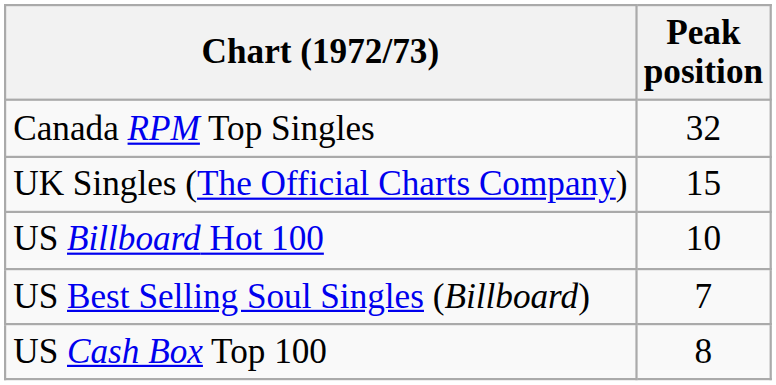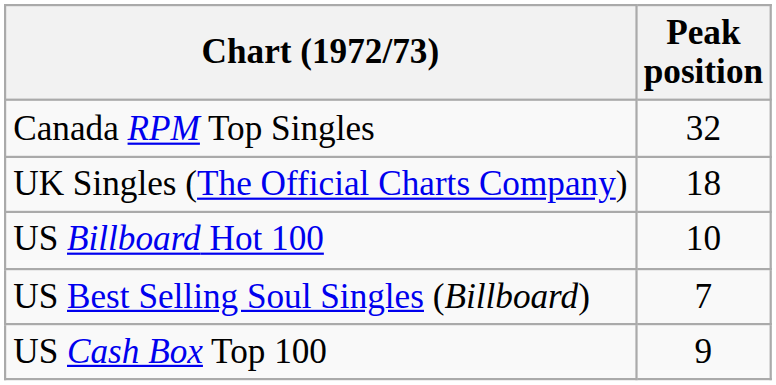 <table class="wikitable sortable">
 <tr>
 <th>Chart (1972/73)</th>
 <th>Peak<br>position</th>
 </tr>
 <tr>
 <td>Canada <a href='#'><em>RPM</em></a> Top Singles</td>
 <td align="center">32</td>
 </tr>
 <tr>
 <td>UK Singles (<a href='#'>The Official Charts Company</a>)</td>
-<td align="center">15</td>
+<td align="center">18</td>
 </tr>
 <tr>
 <td>US <a href='#'><em>Billboard</em> Hot 100</a></td>
 <td align="center">10</td>
 </tr>
 <tr>
 <td>US <a href='#'>Best Selling Soul Singles</a> (<em>Billboard</em>)</td>
 <td align="center">7</td>
 </tr>
 <tr>
 <td>US <a href='#'><em>Cash Box</em></a> Top 100</td>
-<td align="center">8</td>
+<td align="center">9</td>
 </tr>
 </table>
